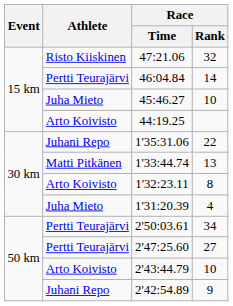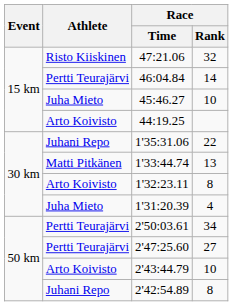 <table class="wikitable" border="1" style="font-size:90%">
 <tr>
 <th rowspan=2>Event</th>
 <th rowspan=2>Athlete</th>
 <th colspan=2>Race</th>
 </tr>
 <tr>
 <th>Time</th>
 <th>Rank</th>
 </tr>
 <tr>
 <td rowspan=4>15 km</td>
 <td><a href='#'>Risto Kiiskinen</a></td>
 <td align=center>47:21.06</td>
 <td align=center>32</td>
 </tr>
 <tr>
 <td><a href='#'>Pertti Teurajärvi</a></td>
 <td align=center>46:04.84</td>
 <td align=center>14</td>
 </tr>
 <tr>
 <td><a href='#'>Juha Mieto</a></td>
 <td align=center>45:46.27</td>
 <td align=center>10</td>
 </tr>
 <tr>
 <td><a href='#'>Arto Koivisto</a></td>
 <td align=center>44:19.25</td>
 <td align=center></td>
 </tr>
 <tr>
 <td rowspan=4>30 km</td>
 <td><a href='#'>Juhani Repo</a></td>
 <td align=center>1'35:31.06</td>
 <td align=center>22</td>
 </tr>
 <tr>
 <td><a href='#'>Matti Pitkänen</a></td>
 <td align=center>1'33:44.74</td>
 <td align=center>13</td>
 </tr>
 <tr>
 <td><a href='#'>Arto Koivisto</a></td>
 <td align=center>1'32:23.11</td>
 <td align=center>8</td>
 </tr>
 <tr>
 <td><a href='#'>Juha Mieto</a></td>
 <td align=center>1'31:20.39</td>
 <td align=center>4</td>
 </tr>
 <tr>
 <td rowspan=4>50 km</td>
 <td><a href='#'>Pertti Teurajärvi</a></td>
 <td align=center>2'50:03.61</td>
 <td align=center>34</td>
 </tr>
 <tr>
 <td><a href='#'>Pertti Teurajärvi</a></td>
 <td align=center>2'47:25.60</td>
 <td align=center>27</td>
 </tr>
 <tr>
 <td><a href='#'>Arto Koivisto</a></td>
 <td align=center>2'43:44.79</td>
 <td align=center>10</td>
 </tr>
 <tr>
 <td><a href='#'>Juhani Repo</a></td>
 <td align=center>2'42:54.89</td>
-<td align=center>9</td>
+<td align=center>8</td>
 </tr>
 </table>
